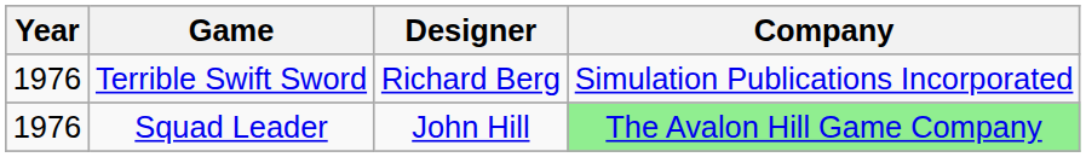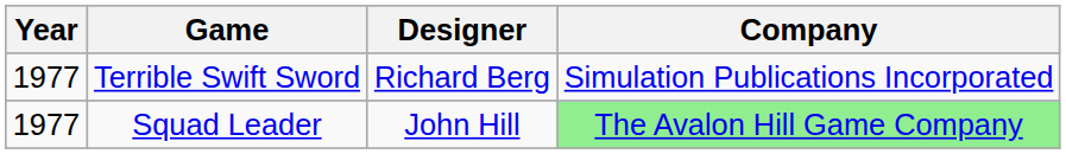 <table class="wikitable" style="font-size: 95%">
 <tr>
 <th>Year</th>
 <th>Game</th>
 <th>Designer</th>
 <th>Company</th>
 </tr>
 <tr align="center">
-<td>1976</td>
+<td>1977</td>
 <td><a href='#'>Terrible Swift Sword</a></td>
 <td><a href='#'>Richard Berg</a></td>
 <td><a href='#'>Simulation Publications Incorporated</a></td>
 </tr>
 <tr align="center">
-<td>1976</td>
+<td>1977</td>
 <td><a href='#'>Squad Leader</a></td>
 <td><a href='#'>John Hill</a></td>
 <td style="background: lightgreen;"><a href='#'>The Avalon Hill Game Company</a></td>
 </tr>
 </table>
